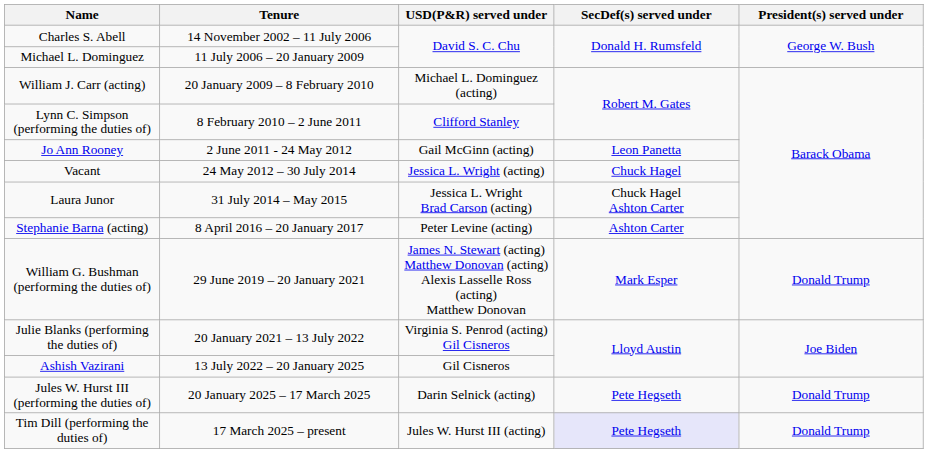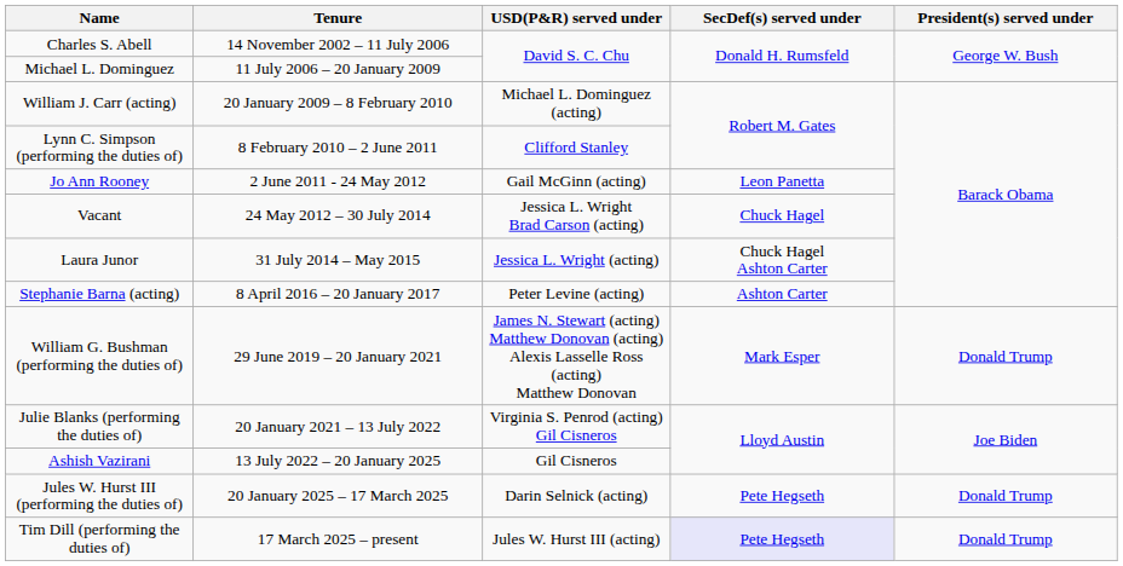 <table class="wikitable" style="text-align:center">
 <tr>
 <th scope="col" width="180">Name</th>
 <th scope="col" width="280">Tenure</th>
 <th scope"col" width="180">USD(P&R) served under</th>
 <th scope="col" width="215">SecDef(s) served under</th>
 <th scope="col" width="215">President(s) served under</th>
 </tr>
 <tr>
 <td>Charles S. Abell</td>
 <td>14 November 2002 – 11 July 2006</td>
 <td rowspan="2"><a href='#'>David S. C. Chu</a></td>
 <td rowspan="2"><a href='#'>Donald H. Rumsfeld</a></td>
 <td rowspan="2"><a href='#'>George W. Bush</a></td>
 </tr>
 <tr>
 <td>Michael L. Dominguez</td>
 <td>11 July 2006 – 20 January 2009</td>
 </tr>
 <tr>
 <td>William J. Carr (acting)</td>
 <td>20 January 2009 – 8 February 2010</td>
 <td>Michael L. Dominguez (acting)</td>
 <td rowspan="2"><a href='#'>Robert M. Gates</a></td>
 <td rowspan="6"><a href='#'>Barack Obama</a></td>
 </tr>
 <tr>
 <td>Lynn C. Simpson (performing the duties of)</td>
 <td>8 February 2010 – 2 June 2011</td>
 <td><a href='#'>Clifford Stanley</a></td>
 </tr>
 <tr>
 <td><a href='#'>Jo Ann Rooney</a></td>
 <td>2 June 2011 - 24 May 2012</td>
 <td>Gail McGinn (acting)</td>
 <td><a href='#'>Leon Panetta</a></td>
 </tr>
 <tr>
 <td>Vacant</td>
 <td>24 May 2012 – 30 July 2014</td>
-<td><a href='#'>Jessica L. Wright</a> (acting)</td>
+<td>Jessica L. Wright<br><a href='#'>Brad Carson</a> (acting)</td>
 <td><a href='#'>Chuck Hagel</a></td>
 </tr>
 <tr>
 <td>Laura Junor</td>
 <td>31 July 2014 – May 2015</td>
-<td>Jessica L. Wright<br><a href='#'>Brad Carson</a> (acting)</td>
+<td><a href='#'>Jessica L. Wright</a> (acting)</td>
 <td>Chuck Hagel<br><a href='#'>Ashton Carter</a></td>
 </tr>
 <tr>
 <td><a href='#'>Stephanie Barna</a> (acting)</td>
 <td>8 April 2016 – 20 January 2017</td>
 <td>Peter Levine (acting)</td>
 <td><a href='#'>Ashton Carter</a></td>
 </tr>
 <tr>
 <td>William G. Bushman (performing the duties of)</td>
 <td>29 June 2019 – 20 January 2021</td>
 <td><a href='#'>James N. Stewart</a> (acting) <br> <a href='#'>Matthew Donovan</a> (acting) <br> Alexis Lasselle Ross (acting) <br> Matthew Donovan</td>
 <td><a href='#'>Mark Esper</a></td>
 <td><a href='#'>Donald Trump</a></td>
 </tr>
 <tr>
 <td>Julie Blanks (performing the duties of)</td>
 <td>20 January 2021 – 13 July 2022</td>
 <td>Virginia S. Penrod (acting) <br> <a href='#'>Gil Cisneros</a></td>
 <td rowspan="2 mi"><a href='#'>Lloyd Austin</a></td>
 <td rowspan="2"><a href='#'>Joe Biden</a></td>
 </tr>
 <tr>
 <td><a href='#'>Ashish Vazirani</a></td>
 <td>13 July 2022 – 20 January 2025</td>
 <td>Gil Cisneros</td>
 </tr>
 <tr>
 <td>Jules W. Hurst III (performing the duties of)</td>
 <td>20 January 2025 – 17 March 2025</td>
 <td>Darin Selnick (acting)</td>
 <td><a href='#'>Pete Hegseth</a></td>
 <td><a href='#'>Donald Trump</a></td>
 </tr>
 <tr>
 <td>Tim Dill (performing the duties of)</td>
 <td>17 March 2025 – present</td>
 <td>Jules W. Hurst III (acting)</td>
 <td style="background: lavender;"><a href='#'>Pete Hegseth</a></td>
 <td><a href='#'>Donald Trump</a></td>
 </tr>
 </table>
